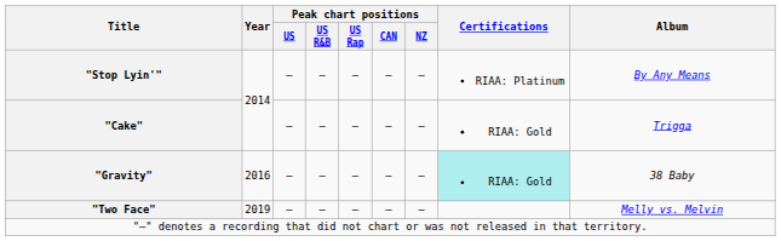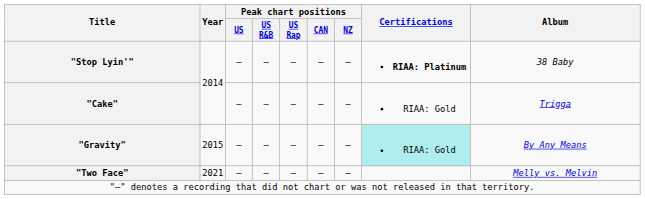 <table class="wikitable plainrowheaders" style="text-align:center;">
 <tr>
 <th scope="coludurud" rowspan="2" style="width:22em;">Title</th>
 <th scope="col" rowspan="2">Year</th>
 <th scope="col" colspan="5">Peak chart positions</th>
 <th scope="col" rowspan="2" style="width:12em;"><a href='#'>Certifications</a></th>
 <th scope="col" rowspan="2" style="width:19em;">Album</th>
 </tr>
 <tr>
 <th scope="col" style="width:3em;font-size:90%;"><a href='#'>US</a></th>
 <th scope="col" style="width:3em;font-size:90%;"><a href='#'>US R&B</a></th>
 <th scope="col" style="width:3em;font-size:90%;"><a href='#'>US Rap</a></th>
 <th scope="col" style="width:3em;font-size:90%;"><a href='#'>CAN</a></th>
 <th scope="col" style="width:3em;font-size:90%;"><a href='#'>NZ</a></th>
 </tr>
 <tr>
 <th scope="row">"Stop Lyin'"<br></th>
 <td rowspan="2">2014</td>
 <td>—</td>
 <td>—</td>
 <td>—</td>
 <td>—</td>
 <td>—</td>
-<td><br><ul><li>RIAA: Platinum</li></ul></td>
-<td><em><a href='#'>By Any Means</a></em></td>
+<td><strong><br><ul><li>RIAA: Platinum</li></ul></strong></td>
+<td><em>38 Baby</em></td>
 </tr>
 <tr>
 <th scope="row">"Cake"<br></th>
 <td>—</td>
 <td>—</td>
 <td>—</td>
 <td>—</td>
 <td>—</td>
 <td><br><ul><li>RIAA: Gold</li></ul></td>
 <td><em><a href='#'>Trigga</a></em></td>
 </tr>
 <tr>
 <th scope="row">"Gravity"<br></th>
-<td rowspan="1">2016</td>
+<td rowspan="1">2015</td>
 <td>—</td>
 <td>—</td>
 <td>—</td>
 <td>—</td>
 <td>—</td>
 <td style="background: paleturquoise;"><br><ul><li>RIAA: Gold</li></ul></td>
-<td><em>38 Baby</em></td>
+<td><em><a href='#'>By Any Means</a></em></td>
 </tr>
 <tr>
 <th scope="row">"Two Face"<br></th>
-<td rowspan="1">2019</td>
+<td rowspan="1">2021</td>
 <td>—</td>
 <td>—</td>
 <td>—</td>
 <td>—</td>
 <td>—</td>
 <td></td>
 <td><em><a href='#'>Melly vs. Melvin</a></em></td>
 </tr>
 <tr>
 <td colspan="12">"—" denotes a recording that did not chart or was not released in that territory.</td>
 </tr>
 </table>
